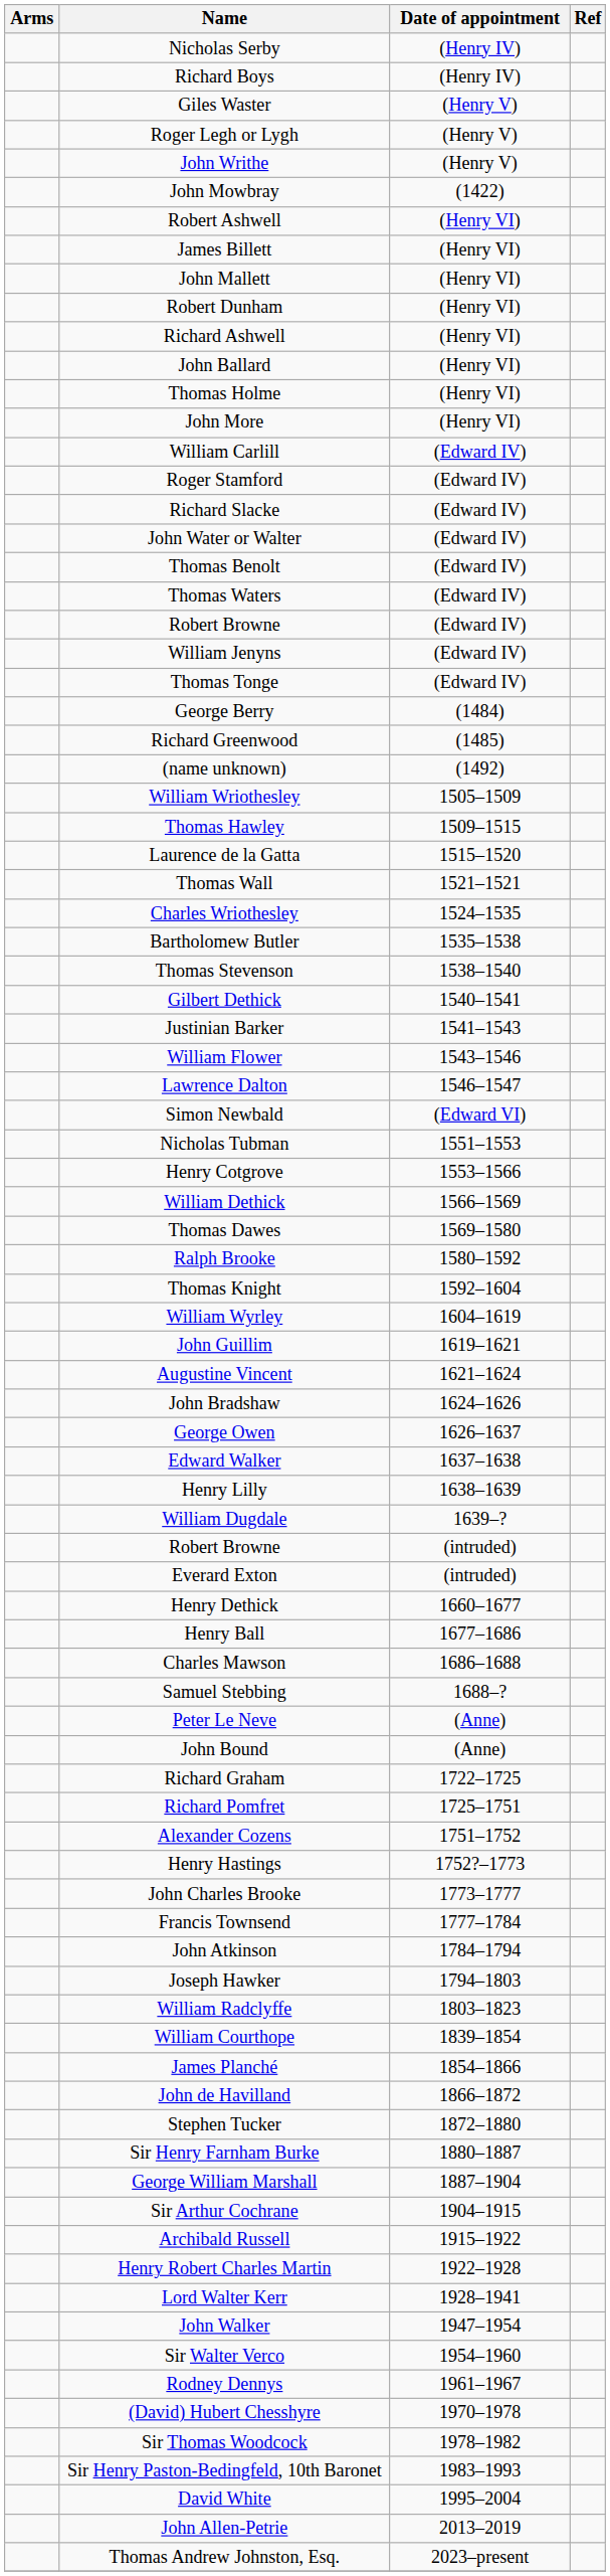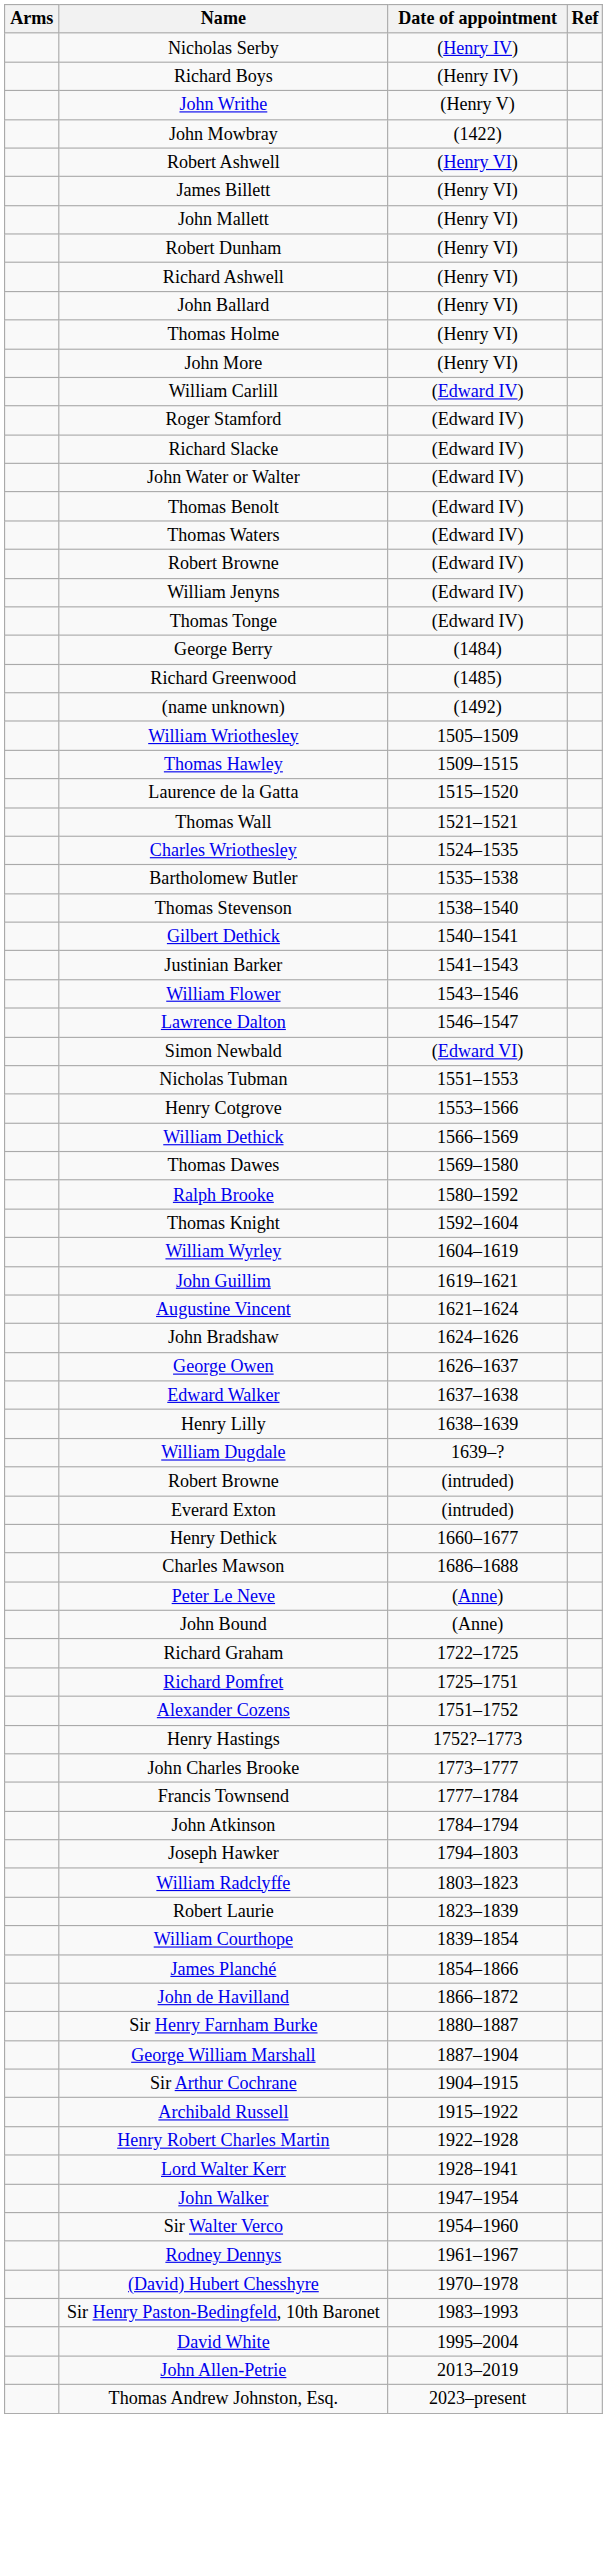 <table class="wikitable" style="text-align:center; width:60%">
 <tr>
 <th>Arms</th>
 <th style="width:55%">Name</th>
 <th style="width:30%">Date of appointment</th>
 <th style="width:5%">Ref</th>
 </tr>
 <tr>
 <td></td>
 <td>Nicholas Serby</td>
 <td>(<a href='#'>Henry IV</a>)</td>
 <td></td>
 </tr>
 <tr>
 <td></td>
 <td>Richard Boys</td>
 <td>(Henry IV)</td>
-<td></td>
-</tr>
-<tr>
-<td></td>
-<td>Giles Waster</td>
-<td>(<a href='#'>Henry V</a>)</td>
-<td></td>
-</tr>
-<tr>
-<td></td>
-<td>Roger Legh or Lygh</td>
-<td>(Henry V)</td>
 <td></td>
 </tr>
 <tr>
 <td></td>
 <td><a href='#'>John Writhe</a></td>
 <td>(Henry V)</td>
 <td></td>
 </tr>
 <tr>
 <td></td>
 <td>John Mowbray</td>
 <td>(1422)</td>
 <td></td>
 </tr>
 <tr>
 <td></td>
 <td>Robert Ashwell</td>
 <td>(<a href='#'>Henry VI</a>)</td>
 <td></td>
 </tr>
 <tr>
 <td></td>
 <td>James Billett</td>
 <td>(Henry VI)</td>
 <td></td>
 </tr>
 <tr>
 <td></td>
 <td>John Mallett</td>
 <td>(Henry VI)</td>
 <td></td>
 </tr>
 <tr>
 <td></td>
 <td>Robert Dunham</td>
 <td>(Henry VI)</td>
 <td></td>
 </tr>
 <tr>
 <td></td>
 <td>Richard Ashwell</td>
 <td>(Henry VI)</td>
 <td></td>
 </tr>
 <tr>
 <td></td>
 <td>John Ballard</td>
 <td>(Henry VI)</td>
 <td></td>
 </tr>
 <tr>
 <td></td>
 <td>Thomas Holme</td>
 <td>(Henry VI)</td>
 <td></td>
 </tr>
 <tr>
 <td></td>
 <td>John More</td>
 <td>(Henry VI)</td>
 <td></td>
 </tr>
 <tr>
 <td></td>
 <td>William Carlill</td>
 <td>(<a href='#'>Edward IV</a>)</td>
 <td></td>
 </tr>
 <tr>
 <td></td>
 <td>Roger Stamford</td>
 <td>(Edward IV)</td>
 <td></td>
 </tr>
 <tr>
 <td></td>
 <td>Richard Slacke</td>
 <td>(Edward IV)</td>
 <td></td>
 </tr>
 <tr>
 <td></td>
 <td>John Water or Walter</td>
 <td>(Edward IV)</td>
 <td></td>
 </tr>
 <tr>
 <td></td>
 <td>Thomas Benolt</td>
 <td>(Edward IV)</td>
 <td></td>
 </tr>
 <tr>
 <td></td>
 <td>Thomas Waters</td>
 <td>(Edward IV)</td>
 <td></td>
 </tr>
 <tr>
 <td></td>
 <td>Robert Browne</td>
 <td>(Edward IV)</td>
 <td></td>
 </tr>
 <tr>
 <td></td>
 <td>William Jenyns</td>
 <td>(Edward IV)</td>
 <td></td>
 </tr>
 <tr>
 <td></td>
 <td>Thomas Tonge</td>
 <td>(Edward IV)</td>
 <td></td>
 </tr>
 <tr>
 <td></td>
 <td>George Berry</td>
 <td>(1484)</td>
 <td></td>
 </tr>
 <tr>
 <td></td>
 <td>Richard Greenwood</td>
 <td>(1485)</td>
 <td></td>
 </tr>
 <tr>
 <td></td>
 <td>(name unknown)</td>
 <td>(1492)</td>
 <td></td>
 </tr>
 <tr>
 <td></td>
 <td><a href='#'>William Wriothesley</a></td>
 <td>1505–1509</td>
 <td></td>
 </tr>
 <tr>
 <td></td>
 <td><a href='#'>Thomas Hawley</a></td>
 <td>1509–1515</td>
 <td></td>
 </tr>
 <tr>
 <td></td>
 <td>Laurence de la Gatta</td>
 <td>1515–1520</td>
 <td></td>
 </tr>
 <tr>
 <td></td>
 <td>Thomas Wall</td>
 <td>1521–1521</td>
 <td></td>
 </tr>
 <tr>
 <td></td>
 <td><a href='#'>Charles Wriothesley</a></td>
 <td>1524–1535</td>
 <td></td>
 </tr>
 <tr>
 <td></td>
 <td>Bartholomew Butler</td>
 <td>1535–1538</td>
 <td></td>
 </tr>
 <tr>
 <td></td>
 <td>Thomas Stevenson</td>
 <td>1538–1540</td>
 <td></td>
 </tr>
 <tr>
 <td></td>
 <td><a href='#'>Gilbert Dethick</a></td>
 <td>1540–1541</td>
 <td></td>
 </tr>
 <tr>
 <td></td>
 <td>Justinian Barker</td>
 <td>1541–1543</td>
 <td></td>
 </tr>
 <tr>
 <td></td>
 <td><a href='#'>William Flower</a></td>
 <td>1543–1546</td>
 <td></td>
 </tr>
 <tr>
 <td></td>
 <td><a href='#'>Lawrence Dalton</a></td>
 <td>1546–1547</td>
 <td></td>
 </tr>
 <tr>
 <td></td>
 <td>Simon Newbald</td>
 <td>(<a href='#'>Edward VI</a>)</td>
 <td></td>
 </tr>
 <tr>
 <td></td>
 <td>Nicholas Tubman</td>
 <td>1551–1553</td>
 <td></td>
 </tr>
 <tr>
 <td></td>
 <td>Henry Cotgrove</td>
 <td>1553–1566</td>
 <td></td>
 </tr>
 <tr>
 <td></td>
 <td><a href='#'>William Dethick</a></td>
 <td>1566–1569</td>
 <td></td>
 </tr>
 <tr>
 <td></td>
 <td>Thomas Dawes</td>
 <td>1569–1580</td>
 <td></td>
 </tr>
 <tr>
 <td></td>
 <td><a href='#'>Ralph Brooke</a></td>
 <td>1580–1592</td>
 <td></td>
 </tr>
 <tr>
 <td></td>
 <td>Thomas Knight</td>
 <td>1592–1604</td>
 <td></td>
 </tr>
 <tr>
 <td></td>
 <td><a href='#'>William Wyrley</a></td>
 <td>1604–1619</td>
 <td></td>
 </tr>
 <tr>
 <td></td>
 <td><a href='#'>John Guillim</a></td>
 <td>1619–1621</td>
 <td></td>
 </tr>
 <tr>
 <td></td>
 <td><a href='#'>Augustine Vincent</a></td>
 <td>1621–1624</td>
 <td></td>
 </tr>
 <tr>
 <td></td>
 <td>John Bradshaw</td>
 <td>1624–1626</td>
 <td></td>
 </tr>
 <tr>
 <td></td>
 <td><a href='#'>George Owen</a></td>
 <td>1626–1637</td>
 <td></td>
 </tr>
 <tr>
 <td></td>
 <td><a href='#'>Edward Walker</a></td>
 <td>1637–1638</td>
 <td></td>
 </tr>
 <tr>
 <td></td>
 <td>Henry Lilly</td>
 <td>1638–1639</td>
 <td></td>
 </tr>
 <tr>
 <td></td>
 <td><a href='#'>William Dugdale</a></td>
 <td>1639–?</td>
 <td></td>
 </tr>
 <tr>
 <td></td>
 <td>Robert Browne</td>
 <td>(intruded)</td>
 <td></td>
 </tr>
 <tr>
 <td></td>
 <td>Everard Exton</td>
 <td>(intruded)</td>
 <td></td>
 </tr>
 <tr>
 <td></td>
 <td>Henry Dethick</td>
 <td>1660–1677</td>
 <td></td>
 </tr>
 <tr>
 <td></td>
-<td>Henry Ball</td>
-<td>1677–1686</td>
-<td></td>
-</tr>
-<tr>
-<td></td>
 <td>Charles Mawson</td>
 <td>1686–1688</td>
-<td></td>
-</tr>
-<tr>
-<td></td>
-<td>Samuel Stebbing</td>
-<td>1688–?</td>
 <td></td>
 </tr>
 <tr>
 <td></td>
 <td><a href='#'>Peter Le Neve</a></td>
 <td>(<a href='#'>Anne</a>)</td>
 <td></td>
 </tr>
 <tr>
 <td></td>
 <td>John Bound</td>
 <td>(Anne)</td>
 <td></td>
 </tr>
 <tr>
 <td></td>
 <td>Richard Graham</td>
 <td>1722–1725</td>
 <td></td>
 </tr>
 <tr>
 <td></td>
 <td><a href='#'>Richard Pomfret</a></td>
 <td>1725–1751</td>
 <td></td>
 </tr>
 <tr>
 <td></td>
 <td><a href='#'>Alexander Cozens</a></td>
 <td>1751–1752</td>
 <td></td>
 </tr>
 <tr>
 <td></td>
 <td>Henry Hastings</td>
 <td>1752?–1773</td>
 <td></td>
 </tr>
 <tr>
 <td></td>
 <td>John Charles Brooke</td>
 <td>1773–1777</td>
 <td></td>
 </tr>
 <tr>
 <td></td>
 <td>Francis Townsend</td>
 <td>1777–1784</td>
 <td></td>
 </tr>
 <tr>
 <td></td>
 <td>John Atkinson</td>
 <td>1784–1794</td>
 <td></td>
 </tr>
 <tr>
 <td></td>
 <td>Joseph Hawker</td>
 <td>1794–1803</td>
 <td></td>
 </tr>
 <tr>
 <td></td>
 <td><a href='#'>William Radclyffe</a></td>
 <td>1803–1823</td>
 <td></td>
 </tr>
 <tr>
 <td></td>
+<td>Robert Laurie</td>
+<td>1823–1839</td>
+<td></td>
+</tr>
+<tr>
+<td></td>
 <td><a href='#'>William Courthope</a></td>
 <td>1839–1854</td>
 <td></td>
 </tr>
 <tr>
 <td></td>
 <td><a href='#'>James Planché</a></td>
 <td>1854–1866</td>
 <td></td>
 </tr>
 <tr>
 <td></td>
 <td><a href='#'>John de Havilland</a></td>
 <td>1866–1872</td>
-<td></td>
-</tr>
-<tr>
-<td></td>
-<td>Stephen Tucker</td>
-<td>1872–1880</td>
 <td></td>
 </tr>
 <tr>
 <td></td>
 <td>Sir <a href='#'>Henry Farnham Burke</a></td>
 <td>1880–1887</td>
 <td></td>
 </tr>
 <tr>
 <td></td>
 <td><a href='#'>George William Marshall</a></td>
 <td>1887–1904</td>
 <td></td>
 </tr>
 <tr>
 <td></td>
 <td>Sir <a href='#'>Arthur Cochrane</a></td>
 <td>1904–1915</td>
 <td></td>
 </tr>
 <tr>
 <td></td>
 <td><a href='#'>Archibald Russell</a></td>
 <td>1915–1922</td>
 <td></td>
 </tr>
 <tr>
 <td></td>
 <td><a href='#'>Henry Robert Charles Martin</a></td>
 <td>1922–1928</td>
 <td></td>
 </tr>
 <tr>
 <td></td>
 <td><a href='#'>Lord Walter Kerr</a></td>
 <td>1928–1941</td>
 <td></td>
 </tr>
 <tr>
 <td></td>
 <td><a href='#'>John Walker</a></td>
 <td>1947–1954</td>
 <td></td>
 </tr>
 <tr>
 <td></td>
 <td>Sir <a href='#'>Walter Verco</a></td>
 <td>1954–1960</td>
 <td></td>
 </tr>
 <tr>
 <td></td>
 <td><a href='#'>Rodney Dennys</a></td>
 <td>1961–1967</td>
 <td></td>
 </tr>
 <tr>
 <td></td>
 <td><a href='#'>(David) Hubert Chesshyre</a><br></td>
 <td>1970–1978</td>
 <td></td>
 </tr>
 <tr>
 <td></td>
-<td>Sir <a href='#'>Thomas Woodcock</a></td>
-<td>1978–1982</td>
-<td></td>
-</tr>
-<tr>
-<td></td>
 <td>Sir <a href='#'>Henry Paston-Bedingfeld</a>, 10th Baronet</td>
 <td>1983–1993</td>
 <td></td>
 </tr>
 <tr>
 <td></td>
 <td><a href='#'>David White</a></td>
 <td>1995–2004</td>
 <td></td>
 </tr>
 <tr>
 <td></td>
 <td><a href='#'>John Allen-Petrie</a></td>
 <td>2013–2019</td>
 <td></td>
 </tr>
 <tr>
 <td></td>
 <td>Thomas Andrew Johnston, Esq.</td>
 <td>2023–present</td>
 <td></td>
 </tr>
 <tr>
 </tr>
 </table>
